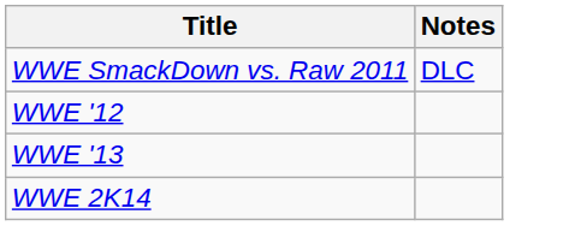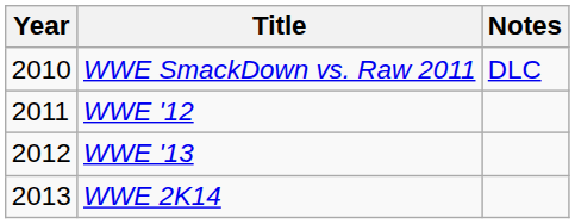 <table class="wikitable sortable">
 <tr>
+<th>Year</th>
 <th>Title</th>
 <th>Notes</th>
 </tr>
 <tr>
+<td>2010</td>
 <td><em><a href='#'>WWE SmackDown vs. Raw 2011</a></em></td>
 <td><a href='#'>DLC</a></td>
 </tr>
 <tr>
+<td>2011</td>
 <td><em><a href='#'>WWE '12</a></em></td>
 <td></td>
 </tr>
 <tr>
+<td>2012</td>
 <td><em><a href='#'>WWE '13</a></em></td>
 <td></td>
 </tr>
 <tr>
+<td>2013</td>
 <td><em><a href='#'>WWE 2K14</a></em></td>
 <td></td>
 </tr>
 </table>
